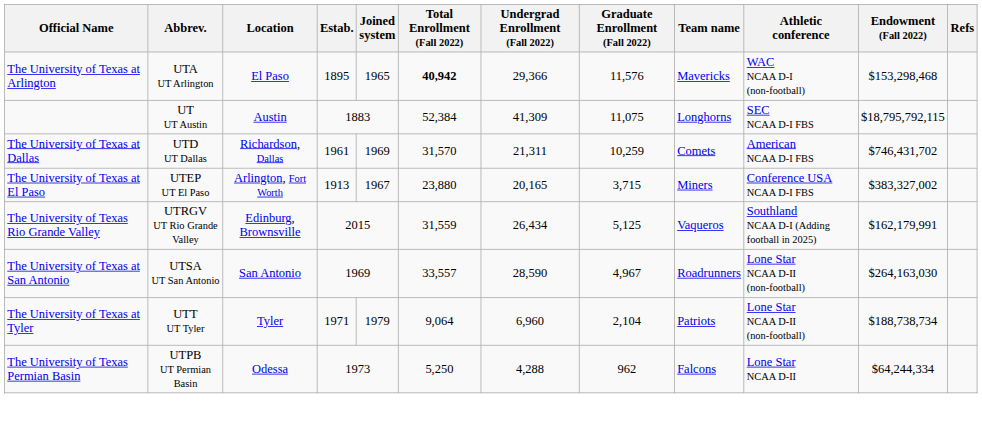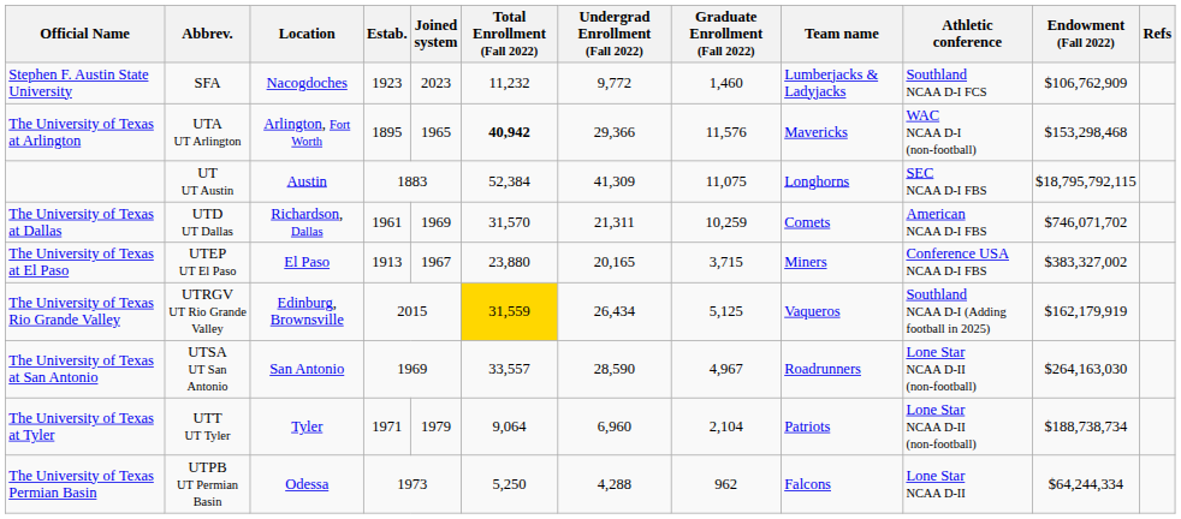 <table class="wikitable sortable" style="text-align:left;">
 <tr>
 <th>Official Name</th>
 <th>Abbrev.</th>
 <th>Location</th>
 <th>Estab.</th>
 <th>Joined<br>system</th>
 <th>Total Enrollment<br><small>(Fall 2022)</small></th>
 <th>Undergrad Enrollment<br><small>(Fall 2022)</small></th>
 <th>Graduate Enrollment<br><small>(Fall 2022)</small></th>
 <th>Team name</th>
 <th>Athletic<br>conference</th>
 <th>Endowment<br><small>(Fall 2022)</small></th>
 <th class="unsortable">Refs</th>
 </tr>
 <tr>
+<td><a href='#'>Stephen F. Austin State University</a></td>
+<td style="text-align:center;">SFA</td>
+<td style="text-align:center;"><a href='#'>Nacogdoches</a></td>
+<td style="text-align:center;">1923</td>
+<td style="text-align:center;">2023</td>
+<td style="text-align:center;">11,232</td>
+<td style="text-align:center;">9,772</td>
+<td style="text-align:center;">1,460</td>
+<td><a href='#'>Lumberjacks & Ladyjacks</a></td>
+<td><a href='#'>Southland</a><br><small>NCAA D-I FCS</small></td>
+<td style="text-align:center;">$106,762,909</td>
+<td></td>
+</tr>
+<tr>
 <td><a href='#'>The University of Texas at Arlington</a></td>
 <td style="text-align:center;">UTA<br><small>UT Arlington</small></td>
-<td style="text-align:center;"><a href='#'>El Paso</a></td>
+<td style="text-align:center;"><a href='#'>Arlington</a>, <a href='#'><small>Fort Worth</small></a></td>
 <td style="text-align:center;">1895</td>
 <td style="text-align:center;">1965</td>
 <td style="text-align:center;"><strong>40,942</strong></td>
 <td style="text-align:center;">29,366</td>
 <td style="text-align:center;">11,576</td>
 <td><a href='#'>Mavericks</a></td>
 <td><a href='#'>WAC</a><br><small>NCAA D-I</small><br><small>(non-football)</small></td>
 <td style="text-align:center;">$153,298,468</td>
 <td></td>
 </tr>
 <tr>
 <td></td>
 <td style="text-align:center;">UT<br><small>UT Austin</small></td>
 <td style="text-align:center;"><a href='#'>Austin</a></td>
 <td style="text-align:center;" colspan=2>1883</td>
 <td style="text-align:center;">52,384</td>
 <td style="text-align:center;">41,309</td>
 <td style="text-align:center;">11,075</td>
 <td><a href='#'>Longhorns</a></td>
 <td><a href='#'>SEC</a><br><small>NCAA D-I FBS</small></td>
 <td style="text-align:center;">$18,795,792,115</td>
 <td></td>
 </tr>
 <tr>
 <td><a href='#'>The University of Texas at Dallas</a></td>
 <td style="text-align:center;">UTD<br><small>UT Dallas</small></td>
 <td style="text-align:center;"><a href='#'>Richardson</a>, <small><a href='#'>Dallas</a></small></td>
 <td style="text-align:center;">1961</td>
 <td style="text-align:center;">1969</td>
 <td style="text-align:center;">31,570</td>
 <td style="text-align:center;">21,311</td>
 <td style="text-align:center;">10,259</td>
 <td><a href='#'>Comets</a></td>
 <td><a href='#'>American</a><br><small>NCAA D-I FBS</small></td>
-<td style="text-align:center;">$746,431,702</td>
+<td style="text-align:center;">$746,071,702</td>
 <td></td>
 </tr>
 <tr>
 <td><a href='#'>The University of Texas at El Paso</a></td>
 <td style="text-align:center;">UTEP<br><small>UT El Paso</small></td>
-<td style="text-align:center;"><a href='#'>Arlington</a>, <a href='#'><small>Fort Worth</small></a></td>
+<td style="text-align:center;"><a href='#'>El Paso</a></td>
 <td style="text-align:center;">1913</td>
 <td style="text-align:center;">1967</td>
 <td style="text-align:center;">23,880</td>
 <td style="text-align:center;">20,165</td>
 <td style="text-align:center;">3,715</td>
 <td><a href='#'>Miners</a></td>
 <td><a href='#'>Conference USA</a><br><small>NCAA D-I FBS</small><br></td>
 <td style="text-align:center;">$383,327,002</td>
 <td></td>
 </tr>
 <tr>
 <td><a href='#'>The University of Texas Rio Grande Valley</a></td>
 <td style="text-align:center;">UTRGV<br><small>UT Rio Grande Valley</small></td>
 <td style="text-align:center;"><a href='#'>Edinburg</a>, <a href='#'>Brownsville</a></td>
 <td style="text-align:center;" colspan=2>2015</td>
-<td style="text-align:center;">31,559</td>
+<td style="background: gold; text-align:center;">31,559</td>
 <td style="text-align:center;">26,434</td>
 <td style="text-align:center;">5,125</td>
 <td><a href='#'>Vaqueros</a></td>
 <td><a href='#'>Southland</a><br><small>NCAA D-I (Adding football in 2025)</small></td>
-<td style="text-align:center;">$162,179,991</td>
+<td style="text-align:center;">$162,179,919</td>
 <td></td>
 </tr>
 <tr>
 <td><a href='#'>The University of Texas at San Antonio</a></td>
 <td style="text-align:center;">UTSA<br><small>UT San Antonio</small></td>
 <td style="text-align:center;"><a href='#'>San Antonio</a></td>
 <td style="text-align:center;" colspan=2>1969</td>
 <td style="text-align:center;">33,557</td>
 <td style="text-align:center;">28,590</td>
 <td style="text-align:center;">4,967</td>
 <td><a href='#'>Roadrunners</a></td>
 <td><a href='#'>Lone Star</a><br><small>NCAA D-II</small><br><small>(non-football)</small></td>
 <td style="text-align:center;">$264,163,030</td>
 <td></td>
 </tr>
 <tr>
 <td><a href='#'>The University of Texas at Tyler</a></td>
 <td style="text-align:center;">UTT<br><small>UT Tyler</small></td>
 <td style="text-align:center;"><a href='#'>Tyler</a></td>
 <td style="text-align:center;">1971</td>
 <td style="text-align:center;">1979</td>
 <td style="text-align:center;">9,064</td>
 <td style="text-align:center;">6,960</td>
 <td style="text-align:center;">2,104</td>
 <td><a href='#'>Patriots</a></td>
 <td><a href='#'>Lone Star</a><br><small>NCAA D-II</small><br><small>(non-football)</small></td>
 <td style="text-align:center;">$188,738,734</td>
 <td></td>
 </tr>
 <tr>
 <td><a href='#'>The University of Texas Permian Basin</a></td>
 <td style="text-align:center;">UTPB<br><small>UT Permian Basin</small></td>
 <td style="text-align:center;"><a href='#'>Odessa</a></td>
 <td style="text-align:center;" colspan=2>1973</td>
 <td style="text-align:center;">5,250</td>
 <td style="text-align:center;">4,288</td>
 <td style="text-align:center;">962</td>
 <td><a href='#'>Falcons</a></td>
 <td><a href='#'>Lone Star</a><br><small>NCAA D-II</small></td>
 <td style="text-align:center;">$64,244,334</td>
 <td></td>
 </tr>
 </table>
